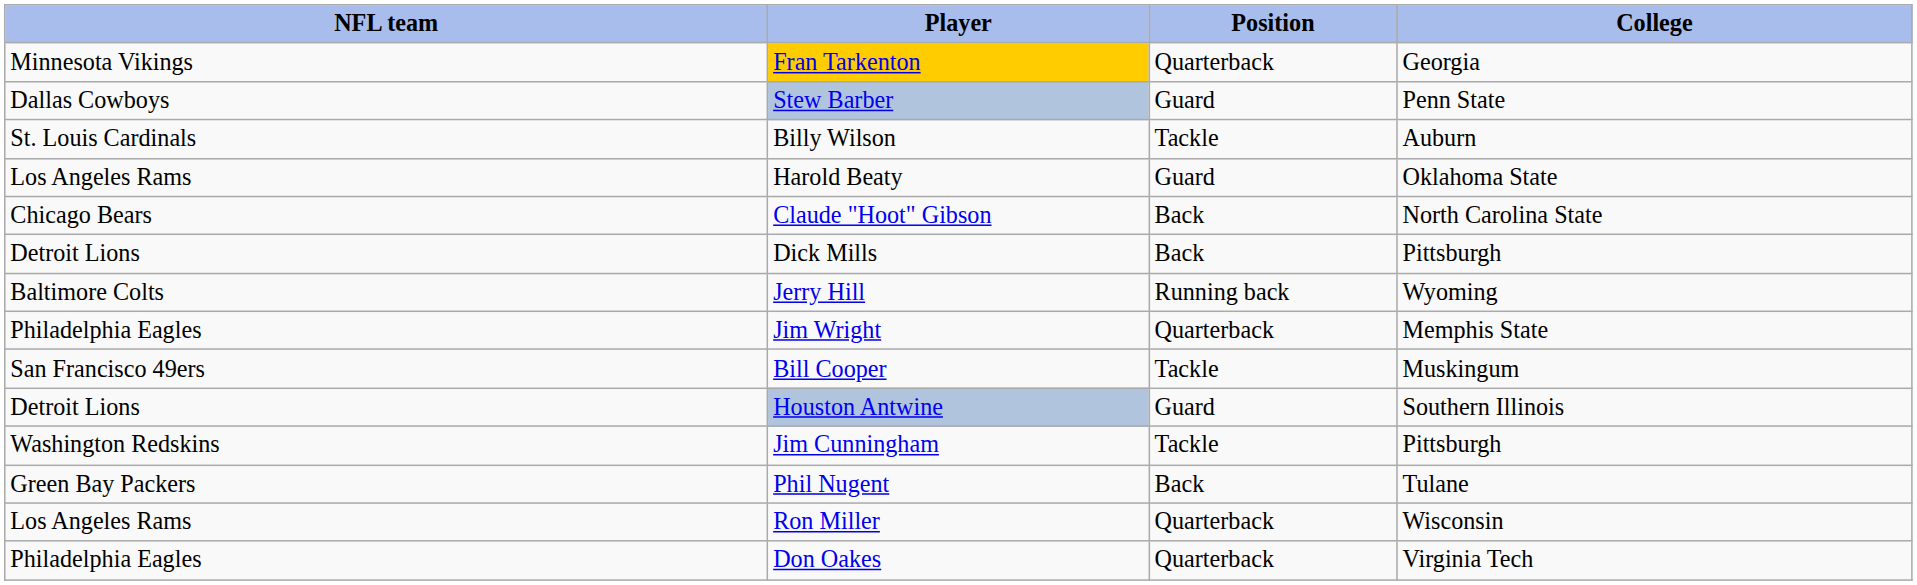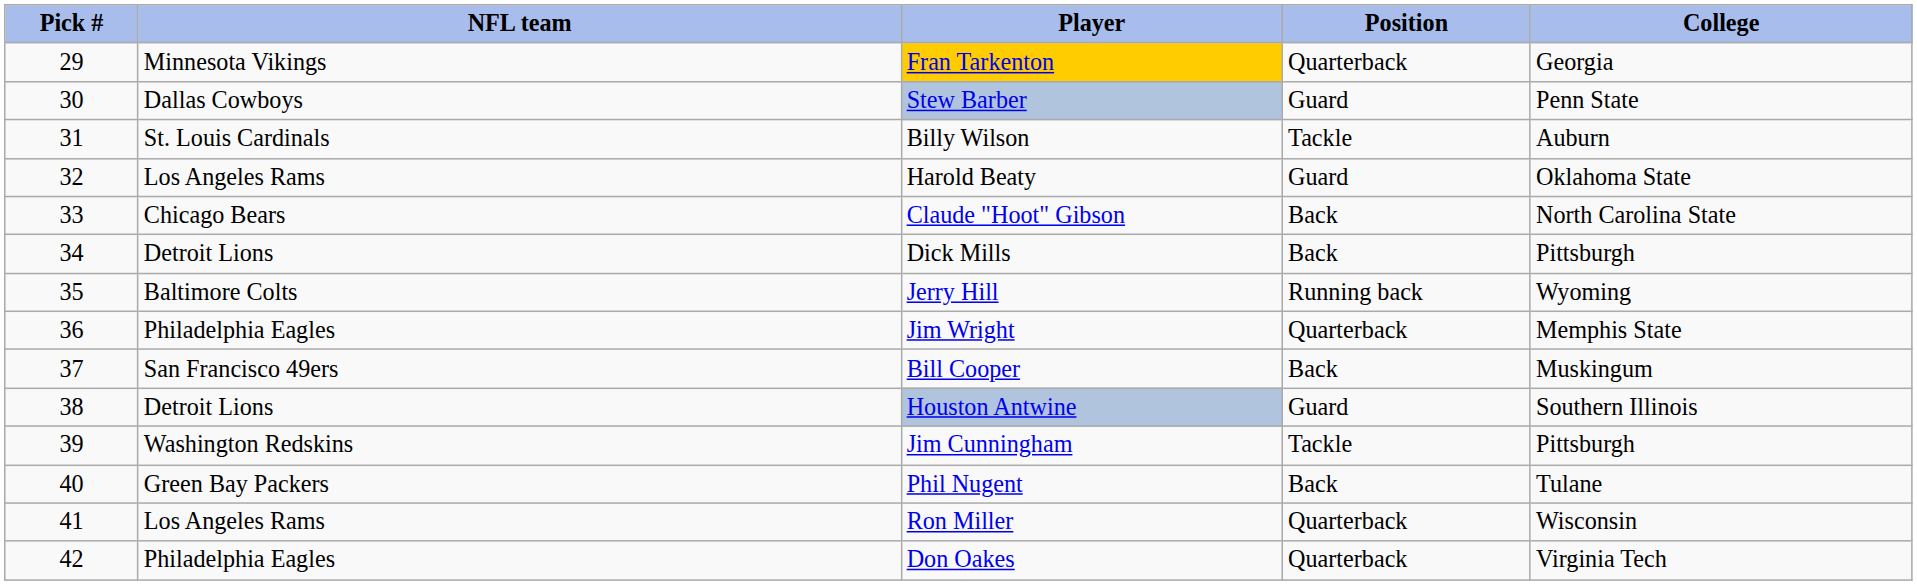 <table class="wikitable sortable sortable" style="width: 100%">
 <tr>
+<th style="background:#A8BDEC;" width=7%>Pick #</th>
 <th width=40% style="background:#A8BDEC;">NFL team</th>
 <th width=20% style="background:#A8BDEC;">Player</th>
 <th width=13% style="background:#A8BDEC;">Position</th>
 <th style="background:#A8BDEC;">College</th>
 </tr>
 <tr>
+<td align=center>29</td>
 <td>Minnesota Vikings</td>
 <td bgcolor="#FFCC00"><a href='#'>Fran Tarkenton</a></td>
 <td>Quarterback</td>
 <td>Georgia</td>
 </tr>
 <tr>
+<td align=center>30</td>
 <td>Dallas Cowboys</td>
 <td bgcolor=lightsteelblue><a href='#'>Stew Barber</a></td>
 <td>Guard</td>
 <td>Penn State</td>
 </tr>
 <tr>
+<td align=center>31</td>
 <td>St. Louis Cardinals</td>
 <td>Billy Wilson</td>
 <td>Tackle</td>
 <td>Auburn</td>
 </tr>
 <tr>
+<td align=center>32</td>
 <td>Los Angeles Rams</td>
 <td>Harold Beaty</td>
 <td>Guard</td>
 <td>Oklahoma State</td>
 </tr>
 <tr>
+<td align=center>33</td>
 <td>Chicago Bears</td>
 <td><a href='#'>Claude "Hoot" Gibson</a></td>
 <td>Back</td>
 <td>North Carolina State</td>
 </tr>
 <tr>
+<td align=center>34</td>
 <td>Detroit Lions</td>
 <td>Dick Mills</td>
 <td>Back</td>
 <td>Pittsburgh</td>
 </tr>
 <tr>
+<td align=center>35</td>
 <td>Baltimore Colts</td>
 <td><a href='#'>Jerry Hill</a></td>
 <td>Running back</td>
 <td>Wyoming</td>
 </tr>
 <tr>
+<td align=center>36</td>
 <td>Philadelphia Eagles</td>
 <td><a href='#'>Jim Wright</a></td>
 <td>Quarterback</td>
 <td>Memphis State</td>
 </tr>
 <tr>
+<td align=center>37</td>
 <td>San Francisco 49ers</td>
 <td><a href='#'>Bill Cooper</a></td>
-<td>Tackle</td>
+<td>Back</td>
 <td>Muskingum</td>
 </tr>
 <tr>
+<td align=center>38</td>
 <td>Detroit Lions</td>
 <td bgcolor=lightsteelblue><a href='#'>Houston Antwine</a></td>
 <td>Guard</td>
 <td>Southern Illinois</td>
 </tr>
 <tr>
+<td align=center>39</td>
 <td>Washington Redskins</td>
 <td><a href='#'>Jim Cunningham</a></td>
 <td>Tackle</td>
 <td>Pittsburgh</td>
 </tr>
 <tr>
+<td align=center>40</td>
 <td>Green Bay Packers</td>
 <td><a href='#'>Phil Nugent</a></td>
 <td>Back</td>
 <td>Tulane</td>
 </tr>
 <tr>
+<td align=center>41</td>
 <td>Los Angeles Rams</td>
 <td><a href='#'>Ron Miller</a></td>
 <td>Quarterback</td>
 <td>Wisconsin</td>
 </tr>
 <tr>
+<td align=center>42</td>
 <td>Philadelphia Eagles</td>
 <td><a href='#'>Don Oakes</a></td>
 <td>Quarterback</td>
 <td>Virginia Tech</td>
 </tr>
 </table>
